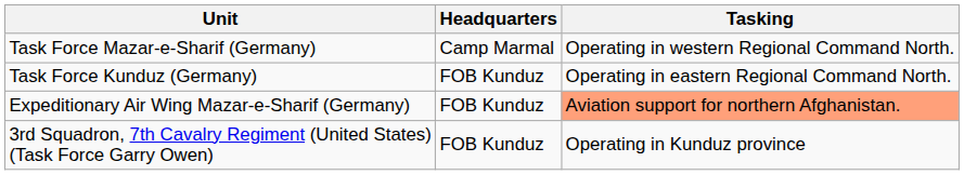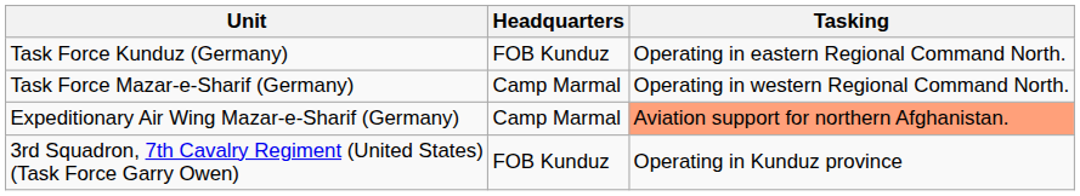 <table class="wikitable">
 <tr>
 <th>Unit</th>
 <th>Headquarters</th>
 <th>Tasking</th>
 </tr>
 <tr>
+<td>Task Force Kunduz (Germany)</td>
+<td>FOB Kunduz</td>
+<td>Operating in eastern Regional Command North.</td>
+</tr>
+<tr>
 <td>Task Force Mazar-e-Sharif (Germany)</td>
 <td>Camp Marmal</td>
 <td>Operating in western Regional Command North.</td>
 </tr>
 <tr>
-<td>Task Force Kunduz (Germany)</td>
-<td>FOB Kunduz</td>
-<td>Operating in eastern Regional Command North.</td>
-</tr>
-<tr>
 <td>Expeditionary Air Wing Mazar-e-Sharif (Germany)</td>
-<td>FOB Kunduz</td>
+<td>Camp Marmal</td>
 <td style="background: lightsalmon;">Aviation support for northern Afghanistan.</td>
 </tr>
 <tr>
 <td>3rd Squadron, <a href='#'>7th Cavalry Regiment</a> (United States)<br>(Task Force Garry Owen)</td>
 <td>FOB Kunduz</td>
 <td>Operating in Kunduz province</td>
 </tr>
 </table>
